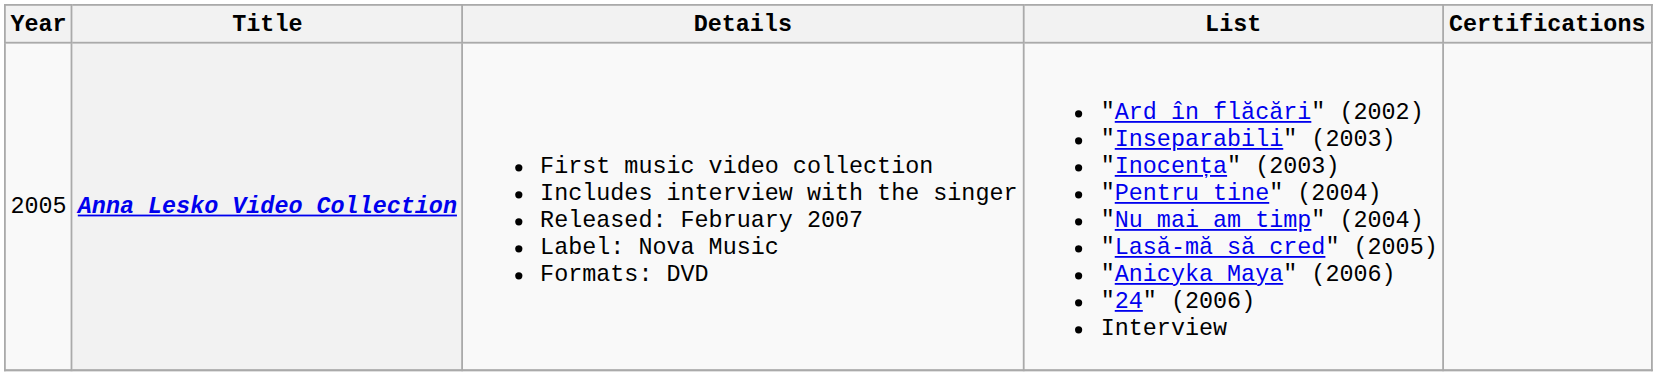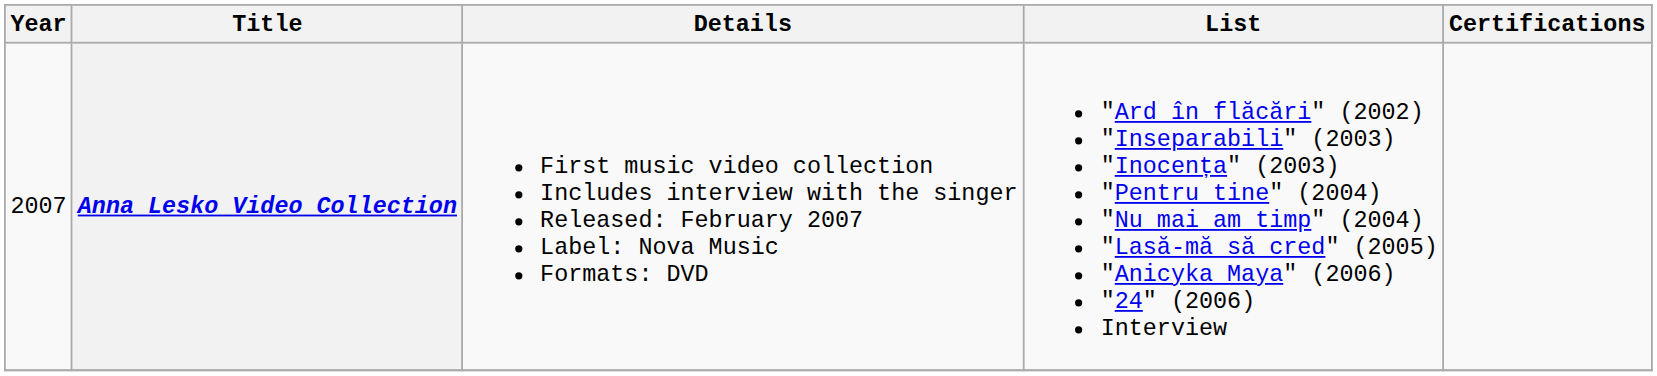 <table class="wikitable" style=text-align:center;>
 <tr>
 <th rowspan="1">Year</th>
 <th rowspan="1">Title</th>
 <th rowspan="1">Details</th>
 <th colspan="1">List</th>
 <th colspan="1">Certifications</th>
 </tr>
 <tr>
-<td>2005</td>
+<td>2007</td>
 <th scope="row"><em><a href='#'>Anna Lesko Video Collection</a></em></th>
 <td align=left><br><ul><li>First music video collection</li><li>Includes interview with the singer</li><li>Released: February 2007</li><li>Label: Nova Music</li><li>Formats: DVD</li></ul></td>
 <td align=left><br><ul><li>"<a href='#'>Ard în flăcări</a>" (2002)</li><li>"<a href='#'>Inseparabili</a>" (2003)</li><li>"<a href='#'>Inocența</a>" (2003)</li><li>"<a href='#'>Pentru tine</a>" (2004)</li><li>"<a href='#'>Nu mai am timp</a>" (2004)</li><li>"<a href='#'>Lasă-mă să cred</a>" (2005)</li><li>"<a href='#'>Anicyka Maya</a>" (2006)</li><li>"<a href='#'>24</a>" (2006)</li><li>Interview</li></ul></td>
 <td></td>
 </tr>
 <tr>
 </tr>
 </table>
